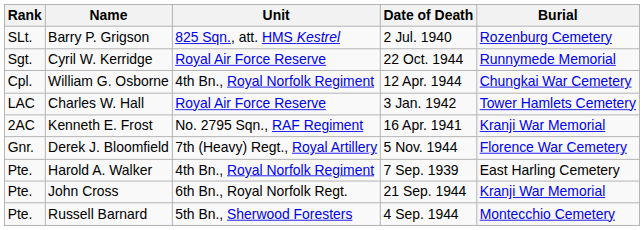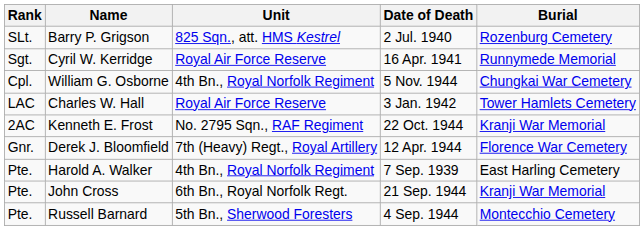 <table class="wikitable">
 <tr>
 <th>Rank</th>
 <th>Name</th>
 <th>Unit</th>
 <th>Date of Death</th>
 <th>Burial</th>
 </tr>
 <tr>
 <td>SLt.</td>
 <td>Barry P. Grigson</td>
 <td><a href='#'>825 Sqn.</a>, att. <a href='#'>HMS <em>Kestrel</em></a></td>
 <td>2 Jul. 1940</td>
 <td><a href='#'>Rozenburg Cemetery</a></td>
 </tr>
 <tr>
 <td>Sgt.</td>
 <td>Cyril W. Kerridge</td>
 <td><a href='#'>Royal Air Force Reserve</a></td>
-<td>22 Oct. 1944</td>
+<td>16 Apr. 1941</td>
 <td><a href='#'>Runnymede Memorial</a></td>
 </tr>
 <tr>
 <td>Cpl.</td>
 <td>William G. Osborne</td>
 <td>4th Bn., <a href='#'>Royal Norfolk Regiment</a></td>
-<td>12 Apr. 1944</td>
+<td>5 Nov. 1944</td>
 <td><a href='#'>Chungkai War Cemetery</a></td>
 </tr>
 <tr>
 <td>LAC</td>
 <td>Charles W. Hall</td>
 <td><a href='#'>Royal Air Force Reserve</a></td>
 <td>3 Jan. 1942</td>
 <td><a href='#'>Tower Hamlets Cemetery</a></td>
 </tr>
 <tr>
 <td>2AC</td>
 <td>Kenneth E. Frost</td>
 <td>No. 2795 Sqn., <a href='#'>RAF Regiment</a></td>
-<td>16 Apr. 1941</td>
+<td>22 Oct. 1944</td>
 <td><a href='#'>Kranji War Memorial</a></td>
 </tr>
 <tr>
 <td>Gnr.</td>
 <td>Derek J. Bloomfield</td>
 <td>7th (Heavy) Regt., <a href='#'>Royal Artillery</a></td>
-<td>5 Nov. 1944</td>
+<td>12 Apr. 1944</td>
 <td><a href='#'>Florence War Cemetery</a></td>
 </tr>
 <tr>
 <td>Pte.</td>
 <td>Harold A. Walker</td>
 <td>4th Bn., <a href='#'>Royal Norfolk Regiment</a></td>
 <td>7 Sep. 1939</td>
 <td>East Harling Cemetery</td>
 </tr>
 <tr>
 <td>Pte.</td>
 <td>John Cross</td>
 <td>6th Bn., Royal Norfolk Regt.</td>
 <td>21 Sep. 1944</td>
 <td><a href='#'>Kranji War Memorial</a></td>
 </tr>
 <tr>
 <td>Pte.</td>
 <td>Russell Barnard</td>
 <td>5th Bn., <a href='#'>Sherwood Foresters</a></td>
 <td>4 Sep. 1944</td>
 <td><a href='#'>Montecchio Cemetery</a></td>
 </tr>
 </table>
